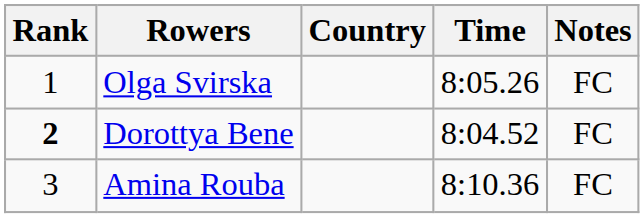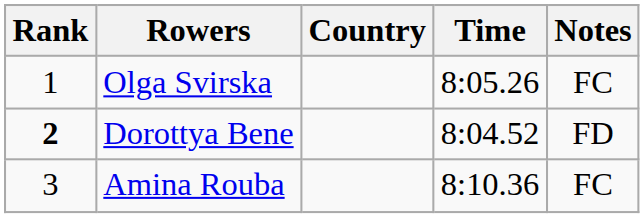 <table class="wikitable" style="text-align:center">
 <tr>
 <th>Rank</th>
 <th>Rowers</th>
 <th>Country</th>
 <th>Time</th>
 <th>Notes</th>
 </tr>
 <tr>
 <td>1</td>
 <td align="left"><a href='#'>Olga Svirska</a></td>
 <td align="left"></td>
 <td>8:05.26</td>
 <td>FC</td>
 </tr>
 <tr>
 <td><strong>2</strong></td>
 <td align="left"><a href='#'>Dorottya Bene</a></td>
 <td align="left"></td>
 <td>8:04.52</td>
-<td>FC</td>
+<td>FD</td>
 </tr>
 <tr>
 <td>3</td>
 <td align="left"><a href='#'>Amina Rouba</a></td>
 <td align="left"></td>
 <td>8:10.36</td>
 <td>FC</td>
 </tr>
 </table>
